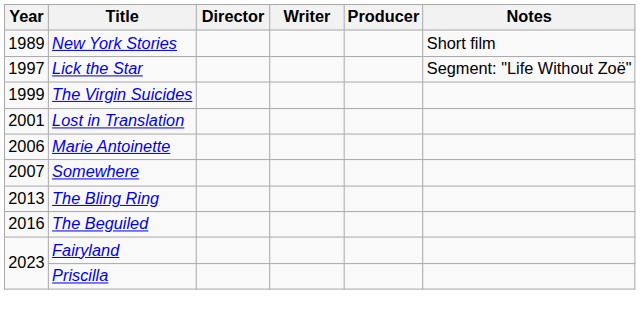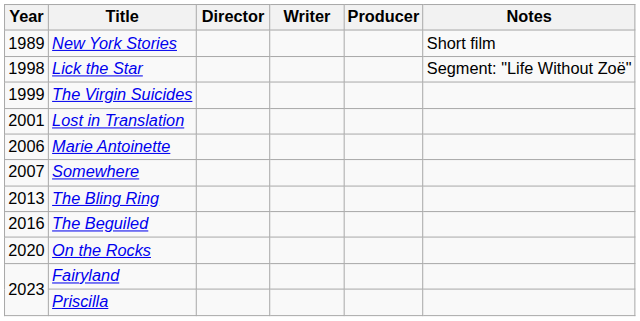 <table class="wikitable sortable">
 <tr>
 <th>Year</th>
 <th>Title</th>
 <th width=65>Director</th>
 <th width=65>Writer</th>
 <th width=65>Producer</th>
 <th>Notes</th>
 </tr>
 <tr>
 <td>1989</td>
 <td><em><a href='#'>New York Stories</a></em></td>
 <td></td>
 <td></td>
 <td></td>
 <td>Short film</td>
 </tr>
 <tr>
-<td>1997</td>
+<td>1998</td>
 <td><em><a href='#'>Lick the Star</a></em></td>
 <td></td>
 <td></td>
 <td></td>
 <td>Segment: "Life Without Zoë"</td>
 </tr>
 <tr>
 <td>1999</td>
 <td><em><a href='#'>The Virgin Suicides</a></em></td>
 <td></td>
 <td></td>
 <td></td>
 <td></td>
 </tr>
 <tr>
 <td>2001</td>
 <td><em><a href='#'>Lost in Translation</a></em></td>
 <td></td>
 <td></td>
 <td></td>
 <td></td>
 </tr>
 <tr>
 <td>2006</td>
 <td><em><a href='#'>Marie Antoinette</a></em></td>
 <td></td>
 <td></td>
 <td></td>
 <td></td>
 </tr>
 <tr>
 <td>2007</td>
 <td><em><a href='#'>Somewhere</a></em></td>
 <td></td>
 <td></td>
 <td></td>
 <td></td>
 </tr>
 <tr>
 <td>2013</td>
 <td><em><a href='#'>The Bling Ring</a></em></td>
 <td></td>
 <td></td>
 <td></td>
 <td></td>
 </tr>
 <tr>
 <td>2016</td>
 <td><em><a href='#'>The Beguiled</a></em></td>
 <td></td>
 <td></td>
 <td></td>
 <td></td>
 </tr>
 <tr>
+<td>2020</td>
+<td><em><a href='#'>On the Rocks</a></em></td>
+<td></td>
+<td></td>
+<td></td>
+<td></td>
+</tr>
+<tr>
 <td rowspan="2">2023</td>
 <td><em><a href='#'>Fairyland</a></em></td>
 <td></td>
 <td></td>
 <td></td>
 <td></td>
 </tr>
 <tr>
 <td><em><a href='#'>Priscilla</a></em></td>
 <td></td>
 <td></td>
 <td></td>
 <td></td>
 </tr>
 </table>
